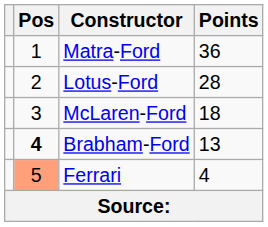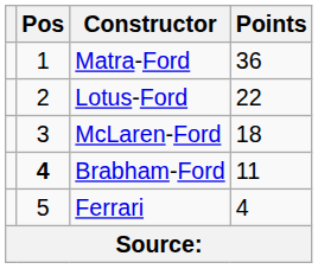 <table class="wikitable" style="font-size: 95%;">
 <tr>
 <th></th>
 <th>Pos</th>
 <th>Constructor</th>
 <th>Points</th>
 </tr>
 <tr>
 <td align="left"></td>
 <td align="center">1</td>
 <td> <a href='#'>Matra</a>-<a href='#'>Ford</a></td>
 <td align="left">36</td>
 </tr>
 <tr>
 <td align="left"></td>
 <td align="center">2</td>
 <td> <a href='#'>Lotus</a>-<a href='#'>Ford</a></td>
-<td align="left">28</td>
+<td align="left">22</td>
 </tr>
 <tr>
 <td align="left"></td>
 <td align="center">3</td>
 <td> <a href='#'>McLaren</a>-<a href='#'>Ford</a></td>
 <td align="left">18</td>
 </tr>
 <tr>
 <td align="left"></td>
 <td align="center"><strong>4</strong></td>
 <td> <a href='#'>Brabham</a>-<a href='#'>Ford</a></td>
-<td align="left">13</td>
+<td align="left">11</td>
 </tr>
 <tr>
 <td align="left"></td>
-<td align="center" style="background: lightsalmon;">5</td>
+<td align="center">5</td>
 <td> <a href='#'>Ferrari</a></td>
 <td align="left">4</td>
 </tr>
 <tr>
 <th colspan=4>Source: </th>
 </tr>
 </table>
